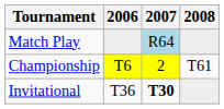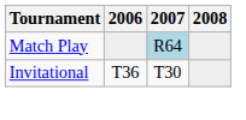 <table class="wikitable" style="text-align:center;">
 <tr>
 <th>Tournament</th>
 <th>2006</th>
 <th>2007</th>
 <th>2008</th>
 </tr>
 <tr>
 <td align="left"><a href='#'>Match Play</a></td>
 <td style="background:#eeeeee;"></td>
 <td style="background: lightblue;">R64</td>
 <td style="background:#eeeeee;"></td>
 </tr>
 <tr>
-<td align="left"><a href='#'>Championship</a></td>
-<td style="background:yellow;">T6</td>
-<td style="background:yellow;">2</td>
-<td>T61</td>
-</tr>
-<tr>
 <td align="left"><a href='#'>Invitational</a></td>
 <td>T36</td>
-<td><strong>T30</strong></td>
+<td>T30</td>
 <td style="background:#eeeeee;"></td>
 </tr>
 </table>
